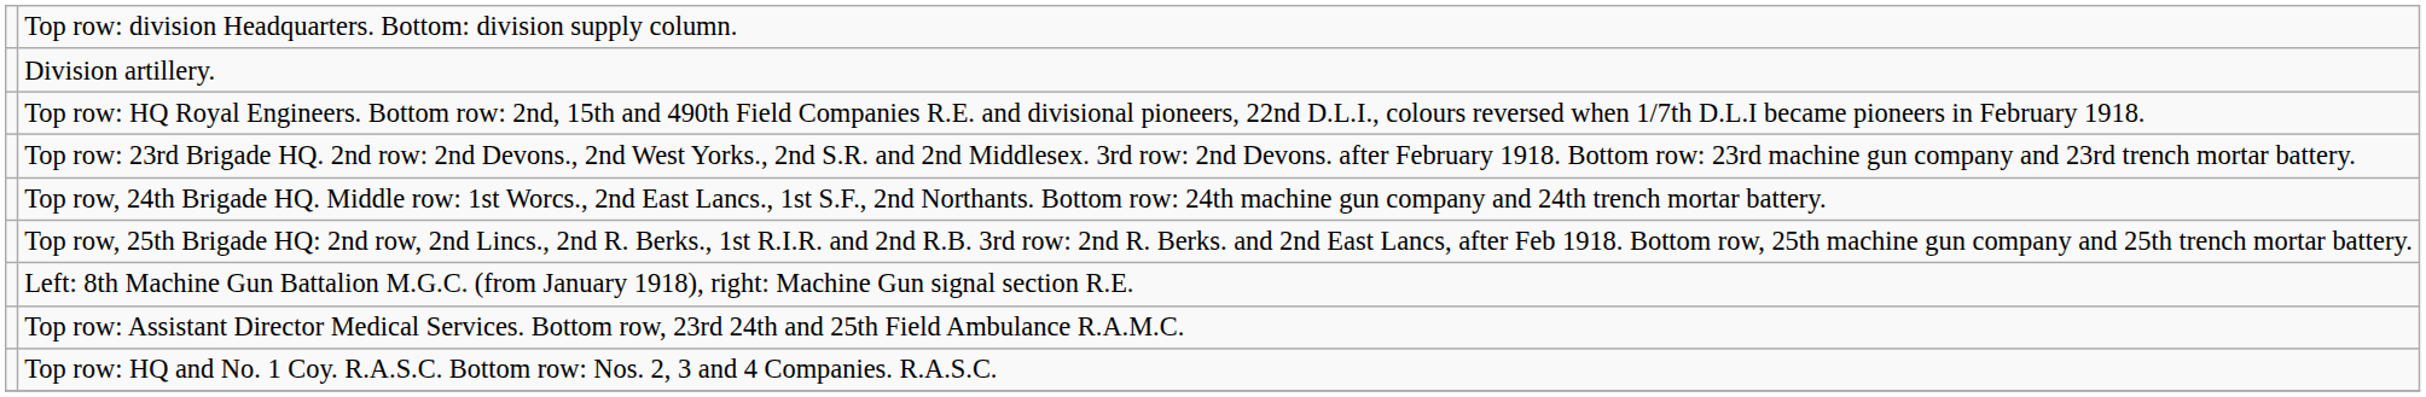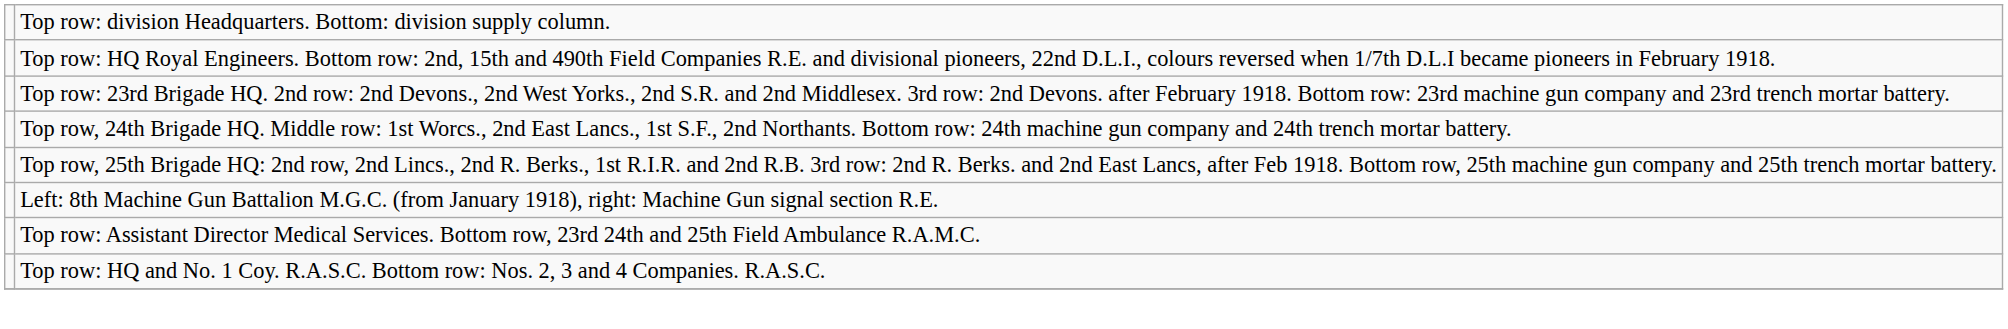 <table class="wikitable">
 <tr>
 <td></td>
 <td>Top row: division Headquarters. Bottom: division supply column.</td>
-</tr>
-<tr>
-<td></td>
-<td>Division artillery.</td>
 </tr>
 <tr>
 <td></td>
 <td>Top row: HQ Royal Engineers. Bottom row: 2nd, 15th and 490th Field Companies R.E. and divisional pioneers, 22nd D.L.I., colours reversed when 1/7th D.L.I became pioneers in February 1918.</td>
 </tr>
 <tr>
 <td></td>
 <td>Top row: 23rd Brigade HQ. 2nd row: 2nd Devons., 2nd West Yorks., 2nd S.R. and 2nd Middlesex. 3rd row: 2nd Devons. after February 1918. Bottom row: 23rd machine gun company and 23rd trench mortar battery.</td>
 </tr>
 <tr>
 <td></td>
 <td>Top row, 24th Brigade HQ. Middle row: 1st Worcs., 2nd East Lancs., 1st S.F., 2nd Northants. Bottom row: 24th machine gun company and 24th trench mortar battery.</td>
 </tr>
 <tr>
 <td></td>
 <td>Top row, 25th Brigade HQ: 2nd row, 2nd Lincs., 2nd R. Berks., 1st R.I.R. and 2nd R.B. 3rd row: 2nd R. Berks. and 2nd East Lancs, after Feb 1918. Bottom row, 25th machine gun company and 25th trench mortar battery.</td>
 </tr>
 <tr>
 <td></td>
 <td>Left: 8th Machine Gun Battalion M.G.C. (from January 1918), right: Machine Gun signal section R.E.</td>
 </tr>
 <tr>
 <td></td>
 <td>Top row: Assistant Director Medical Services. Bottom row, 23rd 24th and 25th Field Ambulance R.A.M.C.</td>
 </tr>
 <tr>
 <td></td>
 <td>Top row: HQ and No. 1 Coy. R.A.S.C. Bottom row: Nos. 2, 3 and 4 Companies. R.A.S.C.</td>
 </tr>
 <tr>
 </tr>
 </table>
